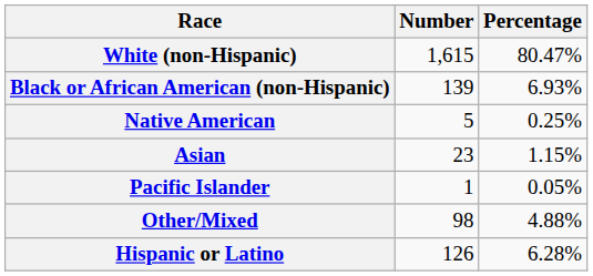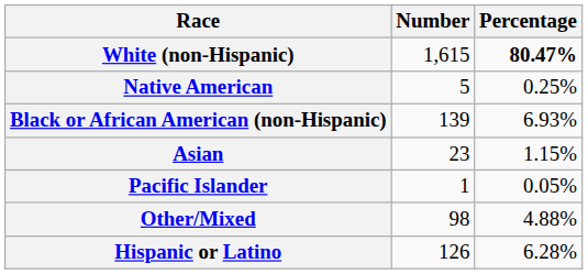 <table class="wikitable" style="text-align:right">
 <tr>
 <th scope="col">Race</th>
 <th scope="col">Number</th>
 <th scope="col">Percentage</th>
 </tr>
 <tr>
 <th scope="row"><a href='#'>White</a> (non-Hispanic)</th>
 <td>1,615</td>
-<td>80.47%</td>
+<td><strong>80.47%</strong></td>
+</tr>
+<tr>
+<th scope="row"><a href='#'>Native American</a></th>
+<td>5</td>
+<td>0.25%</td>
 </tr>
 <tr>
 <th scope="row"><a href='#'>Black or African American</a> (non-Hispanic)</th>
 <td>139</td>
 <td>6.93%</td>
-</tr>
-<tr>
-<th scope="row"><a href='#'>Native American</a></th>
-<td>5</td>
-<td>0.25%</td>
 </tr>
 <tr>
 <th scope="row"><a href='#'>Asian</a></th>
 <td>23</td>
 <td>1.15%</td>
 </tr>
 <tr>
 <th scope="row"><a href='#'>Pacific Islander</a></th>
 <td>1</td>
 <td>0.05%</td>
 </tr>
 <tr>
 <th scope="row"><a href='#'>Other/Mixed</a></th>
 <td>98</td>
 <td>4.88%</td>
 </tr>
 <tr>
 <th scope="row"><a href='#'>Hispanic</a> or <a href='#'>Latino</a></th>
 <td>126</td>
 <td>6.28%</td>
 </tr>
 </table>
